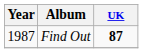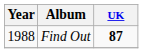 <table class="wikitable">
 <tr>
 <th>Year</th>
 <th>Album</th>
 <th style="width:45px;"><small><a href='#'>UK</a></small><br></th>
 </tr>
 <tr>
-<td>1987</td>
+<td>1988</td>
 <td><em>Find Out</em></td>
 <td align=center><strong>87</strong></td>
 </tr>
 <tr>
 </tr>
 </table>
